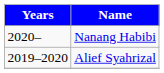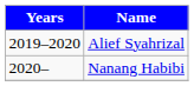 <table class="wikitable" border="6">
 <tr>
 <th style="color:white; background:blue;">Years</th>
 <th style="color:white; background:blue;">Name</th>
 </tr>
 <tr>
+<td>2019–2020</td>
+<td> <a href='#'>Alief Syahrizal</a></td>
+</tr>
+<tr>
 <td>2020–</td>
 <td> <a href='#'>Nanang Habibi</a></td>
 </tr>
 <tr>
-<td>2019–2020</td>
-<td> <a href='#'>Alief Syahrizal</a></td>
-</tr>
-<tr>
 </tr>
 </table>
